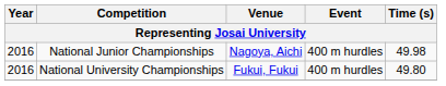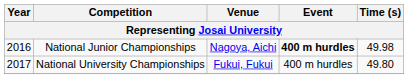 <table class="wikitable sortable" style=text-align:center>
 <tr>
 <th>Year</th>
 <th>Competition</th>
 <th>Venue</th>
 <th>Event</th>
 <th>Time (s)</th>
 </tr>
 <tr>
 <th colspan="5">Representing <a href='#'>Josai University</a></th>
 </tr>
 <tr>
 <td>2016</td>
 <td>National Junior Championships</td>
 <td><a href='#'>Nagoya, Aichi</a></td>
-<td>400 m hurdles</td>
+<td><strong>400 m hurdles</strong></td>
 <td>49.98</td>
 </tr>
 <tr>
-<td>2016</td>
+<td>2017</td>
 <td>National University Championships</td>
 <td><a href='#'>Fukui, Fukui</a></td>
 <td>400 m hurdles</td>
 <td>49.80</td>
 </tr>
 <tr>
 </tr>
 </table>
